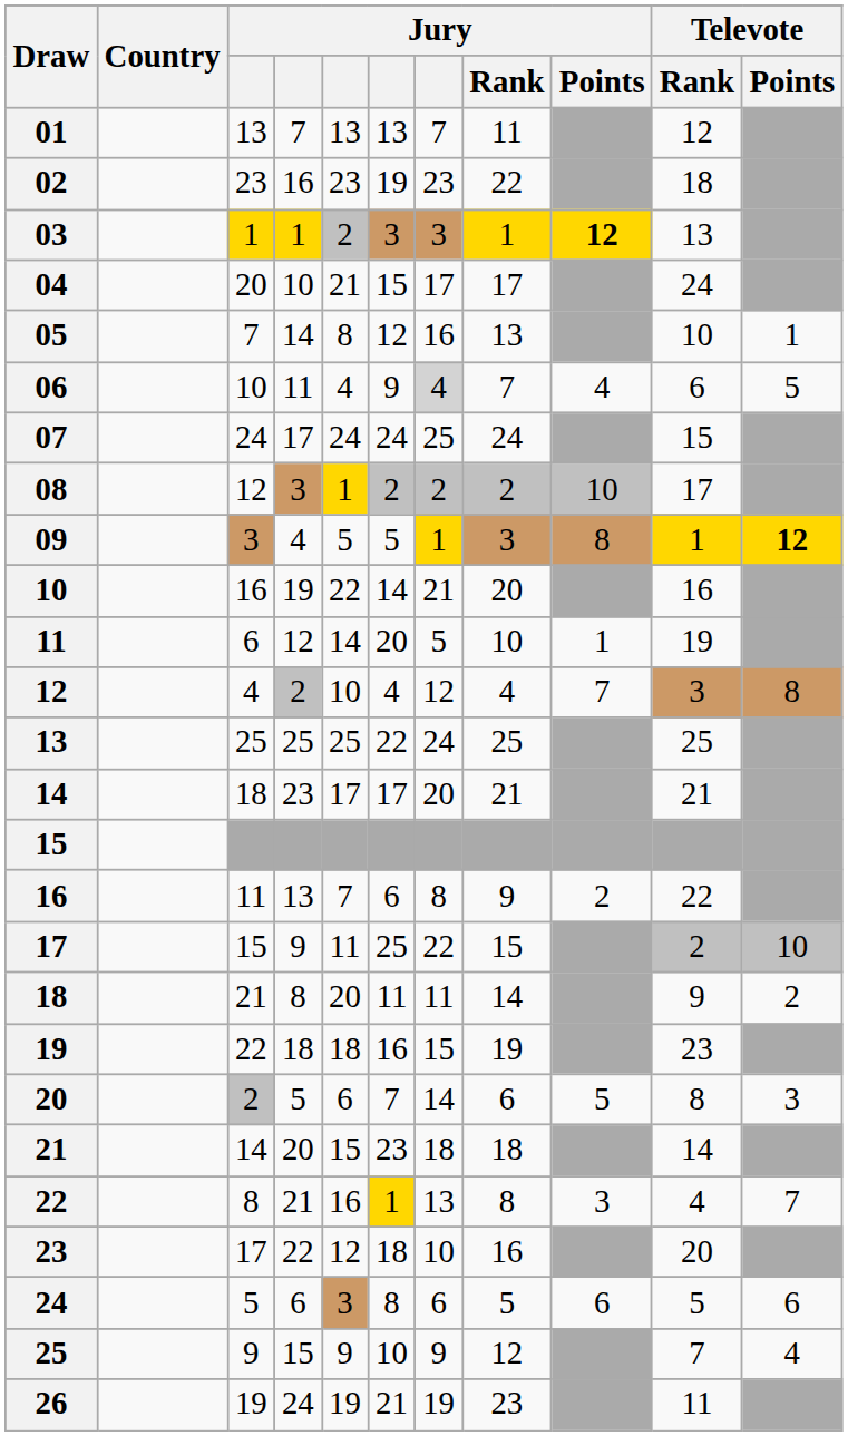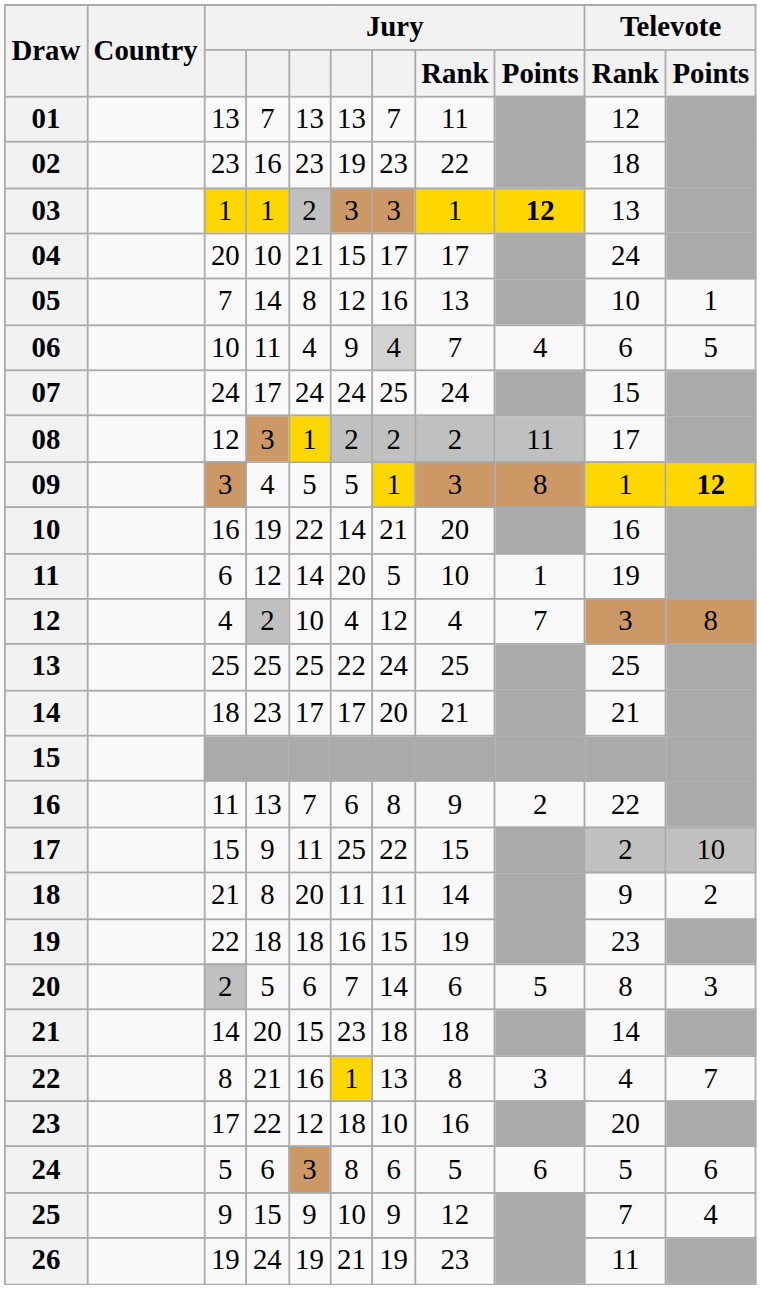 <table class="sortable wikitable collapsible plainrowheaders" style="text-align:center;">
 <tr>
 </tr>
 <tr>
 <th scope="col" rowspan="2">Draw</th>
 <th scope="col" rowspan="2">Country</th>
 <th scope="col" colspan="7">Jury</th>
 <th scope="col" colspan="2">Televote</th>
 </tr>
 <tr>
 <th scope="col"><small></small></th>
 <th scope="col"><small></small></th>
 <th scope="col"><small></small></th>
 <th scope="col"><small></small></th>
 <th scope="col"><small></small></th>
 <th scope="col">Rank</th>
 <th scope="col">Points</th>
 <th scope="col">Rank</th>
 <th scope="col">Points</th>
 </tr>
 <tr>
 <th scope="row" style="text-align:center;">01</th>
 <td style="text-align:left;"></td>
 <td>13</td>
 <td>7</td>
 <td>13</td>
 <td>13</td>
 <td>7</td>
 <td>11</td>
 <td style="background:#AAAAAA;"></td>
 <td>12</td>
 <td style="background:#AAAAAA;"></td>
 </tr>
 <tr>
 <th scope="row" style="text-align:center;">02</th>
 <td style="text-align:left;"></td>
 <td>23</td>
 <td>16</td>
 <td>23</td>
 <td>19</td>
 <td>23</td>
 <td>22</td>
 <td style="background:#AAAAAA;"></td>
 <td>18</td>
 <td style="background:#AAAAAA;"></td>
 </tr>
 <tr>
 <th scope="row" style="text-align:center;">03</th>
 <td style="text-align:left;"></td>
 <td style="background:gold;">1</td>
 <td style="background:gold;">1</td>
 <td style="background:silver;">2</td>
 <td style="background:#CC9966;">3</td>
 <td style="background:#CC9966;">3</td>
 <td style="background:gold;">1</td>
 <td style="background:gold;"><strong>12</strong></td>
 <td>13</td>
 <td style="background:#AAAAAA;"></td>
 </tr>
 <tr>
 <th scope="row" style="text-align:center;">04</th>
 <td style="text-align:left;"></td>
 <td>20</td>
 <td>10</td>
 <td>21</td>
 <td>15</td>
 <td>17</td>
 <td>17</td>
 <td style="background:#AAAAAA;"></td>
 <td>24</td>
 <td style="background:#AAAAAA;"></td>
 </tr>
 <tr>
 <th scope="row" style="text-align:center;">05</th>
 <td style="text-align:left;"></td>
 <td>7</td>
 <td>14</td>
 <td>8</td>
 <td>12</td>
 <td>16</td>
 <td>13</td>
 <td style="background:#AAAAAA;"></td>
 <td>10</td>
 <td>1</td>
 </tr>
 <tr>
 <th scope="row" style="text-align:center;">06</th>
 <td style="text-align:left;"></td>
 <td>10</td>
 <td>11</td>
 <td>4</td>
 <td>9</td>
 <td style="background: lightgrey;">4</td>
 <td>7</td>
 <td>4</td>
 <td>6</td>
 <td>5</td>
 </tr>
 <tr>
 <th scope="row" style="text-align:center;">07</th>
 <td style="text-align:left;"></td>
 <td>24</td>
 <td>17</td>
 <td>24</td>
 <td>24</td>
 <td>25</td>
 <td>24</td>
 <td style="background:#AAAAAA;"></td>
 <td>15</td>
 <td style="background:#AAAAAA;"></td>
 </tr>
 <tr>
 <th scope="row" style="text-align:center;">08</th>
 <td style="text-align:left;"></td>
 <td>12</td>
 <td style="background:#CC9966;">3</td>
 <td style="background:gold;">1</td>
 <td style="background:silver;">2</td>
 <td style="background:silver;">2</td>
 <td style="background:silver;">2</td>
-<td style="background:silver;">10</td>
+<td style="background:silver;">11</td>
 <td>17</td>
 <td style="background:#AAAAAA;"></td>
 </tr>
 <tr>
 <th scope="row" style="text-align:center;">09</th>
 <td style="text-align:left;"></td>
 <td style="background:#CC9966;">3</td>
 <td>4</td>
 <td>5</td>
 <td>5</td>
 <td style="background:gold;">1</td>
 <td style="background:#CC9966;">3</td>
 <td style="background:#CC9966;">8</td>
 <td style="background:gold;">1</td>
 <td style="background:gold;"><strong>12</strong></td>
 </tr>
 <tr>
 <th scope="row" style="text-align:center;">10</th>
 <td style="text-align:left;"></td>
 <td>16</td>
 <td>19</td>
 <td>22</td>
 <td>14</td>
 <td>21</td>
 <td>20</td>
 <td style="background:#AAAAAA;"></td>
 <td>16</td>
 <td style="background:#AAAAAA;"></td>
 </tr>
 <tr>
 <th scope="row" style="text-align:center;">11</th>
 <td style="text-align:left;"></td>
 <td>6</td>
 <td>12</td>
 <td>14</td>
 <td>20</td>
 <td>5</td>
 <td>10</td>
 <td>1</td>
 <td>19</td>
 <td style="background:#AAAAAA;"></td>
 </tr>
 <tr>
 <th scope="row" style="text-align:center;">12</th>
 <td style="text-align:left;"></td>
 <td>4</td>
 <td style="background:silver;">2</td>
 <td>10</td>
 <td>4</td>
 <td>12</td>
 <td>4</td>
 <td>7</td>
 <td style="background:#CC9966;">3</td>
 <td style="background:#CC9966;">8</td>
 </tr>
 <tr>
 <th scope="row" style="text-align:center;">13</th>
 <td style="text-align:left;"></td>
 <td>25</td>
 <td>25</td>
 <td>25</td>
 <td>22</td>
 <td>24</td>
 <td>25</td>
 <td style="background:#AAAAAA;"></td>
 <td>25</td>
 <td style="background:#AAAAAA;"></td>
 </tr>
 <tr>
 <th scope="row" style="text-align:center;">14</th>
 <td style="text-align:left;"></td>
 <td>18</td>
 <td>23</td>
 <td>17</td>
 <td>17</td>
 <td>20</td>
 <td>21</td>
 <td style="background:#AAAAAA;"></td>
 <td>21</td>
 <td style="background:#AAAAAA;"></td>
 </tr>
 <tr class="sortbottom">
 <th scope="row" style="text-align:center;">15</th>
 <td style="text-align:left;"></td>
 <td style="background:#AAAAAA;"></td>
 <td style="background:#AAAAAA;"></td>
 <td style="background:#AAAAAA;"></td>
 <td style="background:#AAAAAA;"></td>
 <td style="background:#AAAAAA;"></td>
 <td style="background:#AAAAAA;"></td>
 <td style="background:#AAAAAA;"></td>
 <td style="background:#AAAAAA;"></td>
 <td style="background:#AAAAAA;"></td>
 </tr>
 <tr>
 <th scope="row" style="text-align:center;">16</th>
 <td style="text-align:left;"></td>
 <td>11</td>
 <td>13</td>
 <td>7</td>
 <td>6</td>
 <td>8</td>
 <td>9</td>
 <td>2</td>
 <td>22</td>
 <td style="background:#AAAAAA;"></td>
 </tr>
 <tr>
 <th scope="row" style="text-align:center;">17</th>
 <td style="text-align:left;"></td>
 <td>15</td>
 <td>9</td>
 <td>11</td>
 <td>25</td>
 <td>22</td>
 <td>15</td>
 <td style="background:#AAAAAA;"></td>
 <td style="background:silver;">2</td>
 <td style="background:silver;">10</td>
 </tr>
 <tr>
 <th scope="row" style="text-align:center;">18</th>
 <td style="text-align:left;"></td>
 <td>21</td>
 <td>8</td>
 <td>20</td>
 <td>11</td>
 <td>11</td>
 <td>14</td>
 <td style="background:#AAAAAA;"></td>
 <td>9</td>
 <td>2</td>
 </tr>
 <tr>
 <th scope="row" style="text-align:center;">19</th>
 <td style="text-align:left;"></td>
 <td>22</td>
 <td>18</td>
 <td>18</td>
 <td>16</td>
 <td>15</td>
 <td>19</td>
 <td style="background:#AAAAAA;"></td>
 <td>23</td>
 <td style="background:#AAAAAA;"></td>
 </tr>
 <tr>
 <th scope="row" style="text-align:center;">20</th>
 <td style="text-align:left;"></td>
 <td style="background:silver;">2</td>
 <td>5</td>
 <td>6</td>
 <td>7</td>
 <td>14</td>
 <td>6</td>
 <td>5</td>
 <td>8</td>
 <td>3</td>
 </tr>
 <tr>
 <th scope="row" style="text-align:center;">21</th>
 <td style="text-align:left;"></td>
 <td>14</td>
 <td>20</td>
 <td>15</td>
 <td>23</td>
 <td>18</td>
 <td>18</td>
 <td style="background:#AAAAAA;"></td>
 <td>14</td>
 <td style="background:#AAAAAA;"></td>
 </tr>
 <tr>
 <th scope="row" style="text-align:center;">22</th>
 <td style="text-align:left;"></td>
 <td>8</td>
 <td>21</td>
 <td>16</td>
 <td style="background:gold;">1</td>
 <td>13</td>
 <td>8</td>
 <td>3</td>
 <td>4</td>
 <td>7</td>
 </tr>
 <tr>
 <th scope="row" style="text-align:center;">23</th>
 <td style="text-align:left;"></td>
 <td>17</td>
 <td>22</td>
 <td>12</td>
 <td>18</td>
 <td>10</td>
 <td>16</td>
 <td style="background:#AAAAAA;"></td>
 <td>20</td>
 <td style="background:#AAAAAA;"></td>
 </tr>
 <tr>
 <th scope="row" style="text-align:center;">24</th>
 <td style="text-align:left;"></td>
 <td>5</td>
 <td>6</td>
 <td style="background:#CC9966;">3</td>
 <td>8</td>
 <td>6</td>
 <td>5</td>
 <td>6</td>
 <td>5</td>
 <td>6</td>
 </tr>
 <tr>
 <th scope="row" style="text-align:center;">25</th>
 <td style="text-align:left;"></td>
 <td>9</td>
 <td>15</td>
 <td>9</td>
 <td>10</td>
 <td>9</td>
 <td>12</td>
 <td style="background:#AAAAAA;"></td>
 <td>7</td>
 <td>4</td>
 </tr>
 <tr>
 <th scope="row" style="text-align:center;">26</th>
 <td style="text-align:left;"></td>
 <td>19</td>
 <td>24</td>
 <td>19</td>
 <td>21</td>
 <td>19</td>
 <td>23</td>
 <td style="background:#AAAAAA;"></td>
 <td>11</td>
 <td style="background:#AAAAAA;"></td>
 </tr>
 </table>
